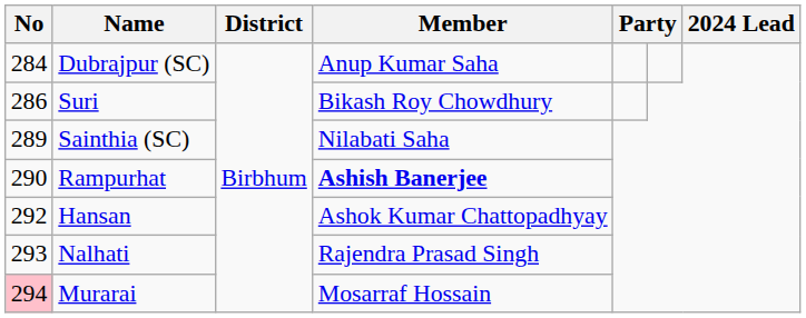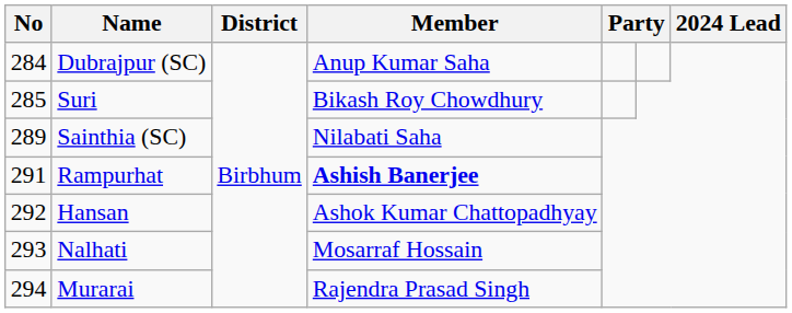 <table class="wikitable sortable">
 <tr>
 <th>No</th>
 <th>Name</th>
 <th>District</th>
 <th>Member</th>
 <th colspan="2">Party</th>
 <th colspan="2">2024 Lead</th>
 </tr>
 <tr>
 <td>284</td>
 <td><a href='#'>Dubrajpur</a> (SC)</td>
 <td rowspan="7"><a href='#'>Birbhum</a></td>
 <td><a href='#'>Anup Kumar Saha</a></td>
 <td></td>
 <td></td>
 </tr>
 <tr>
-<td>286</td>
+<td>285</td>
 <td><a href='#'>Suri</a></td>
 <td><a href='#'>Bikash Roy Chowdhury</a></td>
 <td></td>
 </tr>
 <tr>
 <td>289</td>
 <td><a href='#'>Sainthia</a> (SC)</td>
 <td><a href='#'>Nilabati Saha</a></td>
 </tr>
 <tr>
-<td>290</td>
+<td>291</td>
 <td><a href='#'>Rampurhat</a></td>
 <td><strong><a href='#'>Ashish Banerjee</a></strong></td>
 </tr>
 <tr>
 <td>292</td>
 <td><a href='#'>Hansan</a></td>
 <td><a href='#'>Ashok Kumar Chattopadhyay</a></td>
 </tr>
 <tr>
 <td>293</td>
 <td><a href='#'>Nalhati</a></td>
+<td><a href='#'>Mosarraf Hossain</a></td>
+</tr>
+<tr>
+<td>294</td>
+<td><a href='#'>Murarai</a></td>
 <td><a href='#'>Rajendra Prasad Singh</a></td>
 </tr>
-<tr>
-<td style="background: pink;">294</td>
-<td><a href='#'>Murarai</a></td>
-<td><a href='#'>Mosarraf Hossain</a></td>
-</tr>
 </table>
